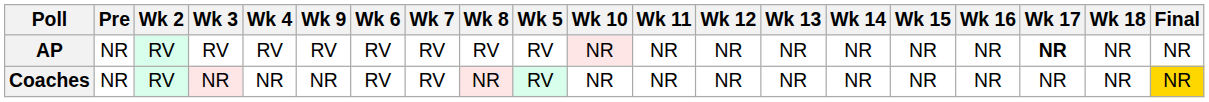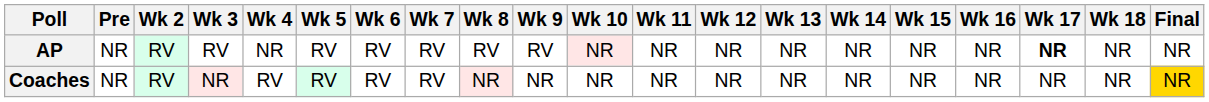 <table class="wikitable" style="white-space:nowrap;">
 <tr>
 <th>Poll</th>
 <th>Pre</th>
 <th>Wk 2</th>
 <th>Wk 3</th>
 <th>Wk 4</th>
-<th>Wk 9</th>
+<th>Wk 5</th>
 <th>Wk 6</th>
 <th>Wk 7</th>
 <th>Wk 8</th>
-<th>Wk 5</th>
+<th>Wk 9</th>
 <th>Wk 10</th>
 <th>Wk 11</th>
 <th>Wk 12</th>
 <th>Wk 13</th>
 <th>Wk 14</th>
 <th>Wk 15</th>
 <th>Wk 16</th>
 <th>Wk 17</th>
 <th>Wk 18</th>
 <th>Final</th>
 </tr>
 <tr style="text-align:center;">
 <th>AP</th>
 <td style="background:#FFF;">NR</td>
 <td style="background:#D8FFEB;">RV</td>
 <td style="background:#FFF;">RV</td>
-<td style="background:#FFF;">RV</td>
+<td style="background:#FFF;">NR</td>
 <td style="background:#FFF;">RV</td>
 <td style="background:#FFF;">RV</td>
 <td style="background:#FFF;">RV</td>
 <td style="background:#FFF;">RV</td>
 <td style="background:#FFF;">RV</td>
 <td style="background:#FFE6E6;">NR</td>
 <td style="background:#FFF;">NR</td>
 <td style="background:#FFF;">NR</td>
 <td style="background:#FFF;">NR</td>
 <td style="background:#FFF;">NR</td>
 <td style="background:#FFF;">NR</td>
 <td style="background:#FFF;">NR</td>
 <td style="background:#FFF;"><strong>NR</strong></td>
 <td style="background:#FFF;">NR</td>
 <td style="background:#FFF;">NR</td>
 </tr>
 <tr style="text-align:center;">
 <th>Coaches</th>
 <td style="background:#FFF;">NR</td>
 <td style="background:#D8FFEB;">RV</td>
 <td style="background:#FFE6E6;">NR</td>
-<td style="background:#FFF;">NR</td>
-<td style="background:#FFF;">NR</td>
+<td style="background:#FFF;">RV</td>
+<td style="background:#D8FFEB;">RV</td>
 <td style="background:#FFF;">RV</td>
 <td style="background:#FFF;">RV</td>
 <td style="background:#FFE6E6;">NR</td>
-<td style="background:#D8FFEB;">RV</td>
+<td style="background:#FFF;">NR</td>
 <td style="background:#FFF;">NR</td>
 <td style="background:#FFF;">NR</td>
 <td style="background:#FFF;">NR</td>
 <td style="background:#FFF;">NR</td>
 <td style="background:#FFF;">NR</td>
 <td style="background:#FFF;">NR</td>
 <td style="background:#FFF;">NR</td>
 <td style="background:#FFF;">NR</td>
 <td style="background:#FFF;">NR</td>
 <td style="background: gold;">NR</td>
 </tr>
 </table>
